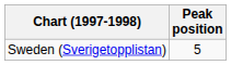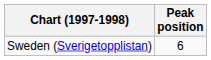 <table class="wikitable">
 <tr>
 <th>Chart (1997-1998)</th>
 <th>Peak<br>position</th>
 </tr>
 <tr>
 <td>Sweden (<a href='#'>Sverigetopplistan</a>)</td>
-<td align="center">5</td>
+<td align="center">6</td>
 </tr>
 </table>
